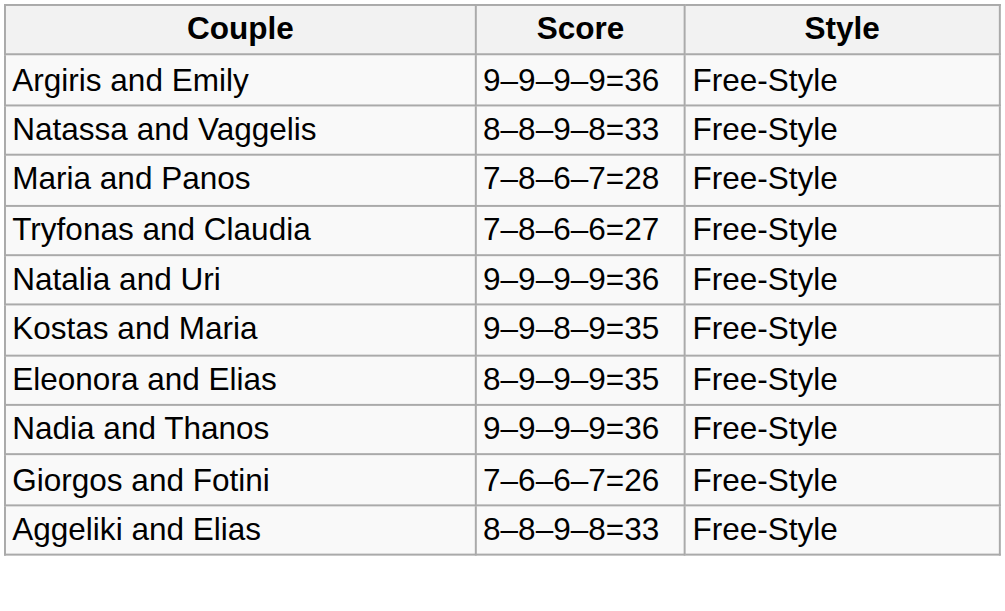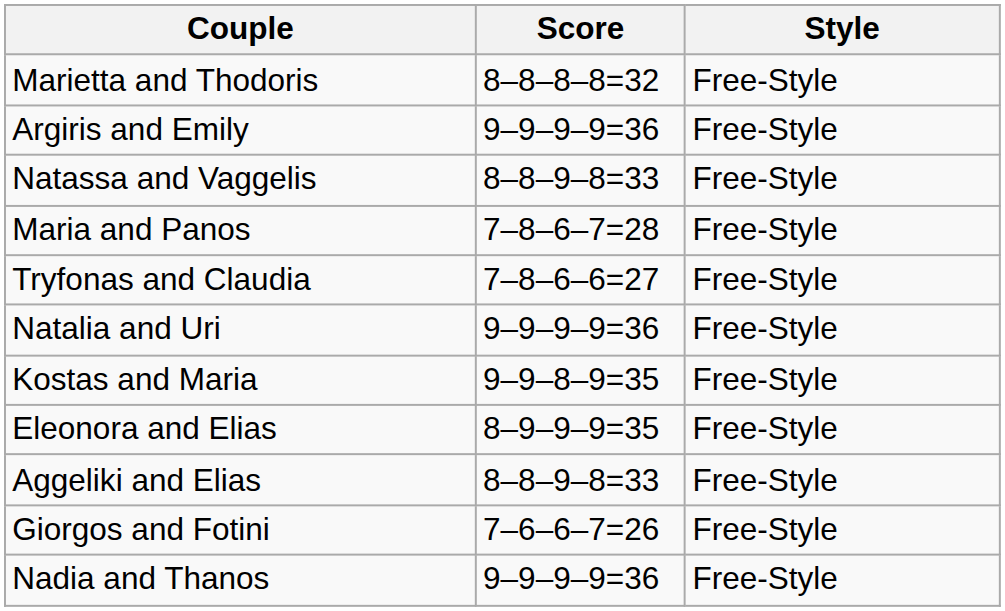 <table class="wikitable" style="width:40%;">
 <tr>
 <th style="width:15%;">Couple</th>
 <th style="width:5%;">Score</th>
 <th style="width:10%;">Style</th>
+</tr>
+<tr>
+<td>Marietta and Thodoris</td>
+<td>8–8–8–8=32</td>
+<td>Free-Style</td>
 </tr>
 <tr>
 <td>Argiris and Emily</td>
 <td>9–9–9–9=36</td>
 <td>Free-Style</td>
 </tr>
 <tr>
 <td>Natassa and Vaggelis</td>
 <td>8–8–9–8=33</td>
 <td>Free-Style</td>
 </tr>
 <tr>
 <td>Maria and Panos</td>
 <td>7–8–6–7=28</td>
 <td>Free-Style</td>
 </tr>
 <tr>
 <td>Tryfonas and Claudia</td>
 <td>7–8–6–6=27</td>
 <td>Free-Style</td>
 </tr>
 <tr>
 <td>Natalia and Uri</td>
 <td>9–9–9–9=36</td>
 <td>Free-Style</td>
 </tr>
 <tr>
 <td>Kostas and Maria</td>
 <td>9–9–8–9=35</td>
 <td>Free-Style</td>
 </tr>
 <tr>
 <td>Eleonora and Elias</td>
 <td>8–9–9–9=35</td>
 <td>Free-Style</td>
 </tr>
 <tr>
-<td>Nadia and Thanos</td>
-<td>9–9–9–9=36</td>
+<td>Aggeliki and Elias</td>
+<td>8–8–9–8=33</td>
 <td>Free-Style</td>
 </tr>
 <tr>
 <td>Giorgos and Fotini</td>
 <td>7–6–6–7=26</td>
 <td>Free-Style</td>
 </tr>
 <tr>
-<td>Aggeliki and Elias</td>
-<td>8–8–9–8=33</td>
+<td>Nadia and Thanos</td>
+<td>9–9–9–9=36</td>
 <td>Free-Style</td>
 </tr>
 </table>
